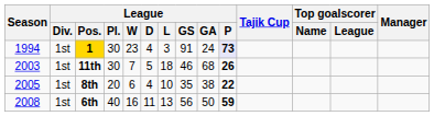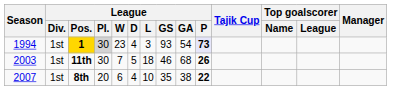 <table class="wikitable">
 <tr style="background:#efefef;">
 <th rowspan="2">Season</th>
 <th colspan="9">League</th>
 <th rowspan="2"><a href='#'>Tajik Cup</a></th>
 <th colspan="2">Top goalscorer</th>
 <th rowspan="2">Manager</th>
 </tr>
 <tr>
 <th>Div.</th>
 <th>Pos.</th>
 <th>Pl.</th>
 <th>W</th>
 <th>D</th>
 <th>L</th>
 <th>GS</th>
 <th>GA</th>
 <th>P</th>
 <th>Name</th>
 <th>League</th>
 </tr>
 <tr>
 <td align=center><a href='#'>1994</a></td>
 <td align=center>1st</td>
 <td style="text-align:center; background:gold;"><strong>1</strong></td>
-<td align=center>30</td>
+<td align=center style="background: lightgrey;">30</td>
 <td align=center>23</td>
 <td align=center>4</td>
 <td align=center>3</td>
-<td align=center>91</td>
-<td align=center>24</td>
+<td align=center>93</td>
+<td align=center>54</td>
 <td align=center style="background: lavender;"><strong>73</strong></td>
 <td align=center></td>
 <td align=center></td>
 <td align=center></td>
 <td align=center></td>
 </tr>
 <tr>
 <td align=center><a href='#'>2003</a></td>
 <td align=center>1st</td>
 <td align=center><strong>11th</strong></td>
 <td align=center>30</td>
 <td align=center>7</td>
 <td align=center>5</td>
 <td align=center>18</td>
 <td align=center>46</td>
 <td align=center>68</td>
 <td align=center><strong>26</strong></td>
 <td align=center></td>
 <td align=center></td>
 <td align=center></td>
 <td align=center></td>
 </tr>
 <tr>
-<td align=center><a href='#'>2005</a></td>
+<td align=center><a href='#'>2007</a></td>
 <td align=center>1st</td>
 <td align=center><strong>8th</strong></td>
 <td align=center>20</td>
 <td align=center>6</td>
 <td align=center>4</td>
 <td align=center>10</td>
 <td align=center>35</td>
 <td align=center>38</td>
 <td align=center><strong>22</strong></td>
 <td align=center></td>
 <td align=center></td>
 <td align=center></td>
 <td align=center></td>
 </tr>
-<tr>
-<td align=center><a href='#'>2008</a></td>
-<td align=center>1st</td>
-<td align=center><strong>6th</strong></td>
-<td align=center>40</td>
-<td align=center>16</td>
-<td align=center>11</td>
-<td align=center>13</td>
-<td align=center>56</td>
-<td align=center>50</td>
-<td align=center><strong>59</strong></td>
-<td align=center></td>
-<td align=center></td>
-<td align=center></td>
-<td align=center></td>
-</tr>
 </table>
